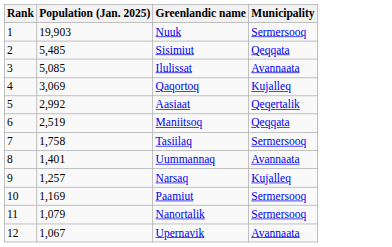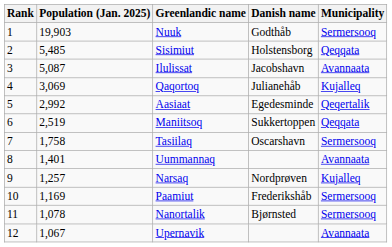 <table class="sortable wikitable">
 <tr>
 <th>Rank</th>
 <th>Population (Jan. 2025)</th>
 <th>Greenlandic name</th>
+<th>Danish name</th>
 <th>Municipality</th>
 </tr>
 <tr>
 <td>1</td>
 <td>19,903</td>
 <td><a href='#'>Nuuk</a></td>
+<td>Godthåb</td>
 <td><a href='#'>Sermersooq</a></td>
 </tr>
 <tr>
 <td>2</td>
 <td>5,485</td>
 <td><a href='#'>Sisimiut</a></td>
+<td>Holstensborg</td>
 <td><a href='#'>Qeqqata</a></td>
 </tr>
 <tr>
 <td>3</td>
-<td>5,085</td>
+<td>5,087</td>
 <td><a href='#'>Ilulissat</a></td>
+<td>Jacobshavn</td>
 <td><a href='#'>Avannaata</a></td>
 </tr>
 <tr>
 <td>4</td>
 <td>3,069</td>
 <td><a href='#'>Qaqortoq</a></td>
+<td>Julianehåb</td>
 <td><a href='#'>Kujalleq</a></td>
 </tr>
 <tr>
 <td>5</td>
 <td>2,992</td>
 <td><a href='#'>Aasiaat</a></td>
+<td>Egedesminde</td>
 <td><a href='#'>Qeqertalik</a></td>
 </tr>
 <tr>
 <td>6</td>
 <td>2,519</td>
 <td><a href='#'>Maniitsoq</a></td>
+<td>Sukkertoppen</td>
 <td><a href='#'>Qeqqata</a></td>
 </tr>
 <tr>
 <td>7</td>
 <td>1,758</td>
 <td><a href='#'>Tasiilaq</a></td>
+<td>Oscarshavn</td>
 <td><a href='#'>Sermersooq</a></td>
 </tr>
 <tr>
 <td>8</td>
 <td>1,401</td>
 <td><a href='#'>Uummannaq</a></td>
+<td></td>
 <td><a href='#'>Avannaata</a></td>
 </tr>
 <tr>
 <td>9</td>
 <td>1,257</td>
 <td><a href='#'>Narsaq</a></td>
+<td>Nordprøven</td>
 <td><a href='#'>Kujalleq</a></td>
 </tr>
 <tr>
 <td>10</td>
 <td>1,169</td>
 <td><a href='#'>Paamiut</a></td>
+<td>Frederikshåb</td>
 <td><a href='#'>Sermersooq</a></td>
 </tr>
 <tr>
 <td>11</td>
-<td>1,079</td>
+<td>1,078</td>
 <td><a href='#'>Nanortalik</a></td>
+<td>Bjørnsted</td>
 <td><a href='#'>Sermersooq</a></td>
 </tr>
 <tr>
 <td>12</td>
 <td>1,067</td>
 <td><a href='#'>Upernavik</a></td>
+<td></td>
 <td><a href='#'>Avannaata</a></td>
 </tr>
 </table>
